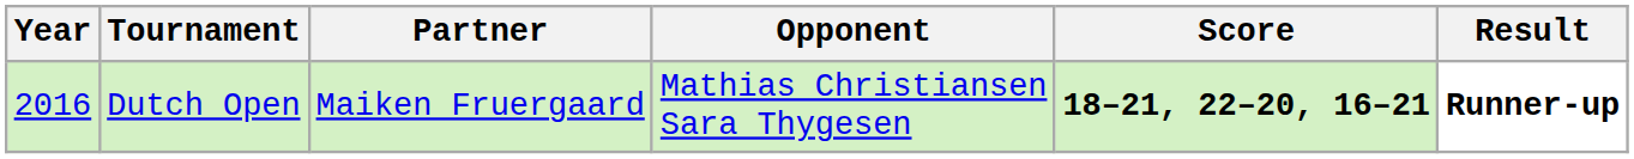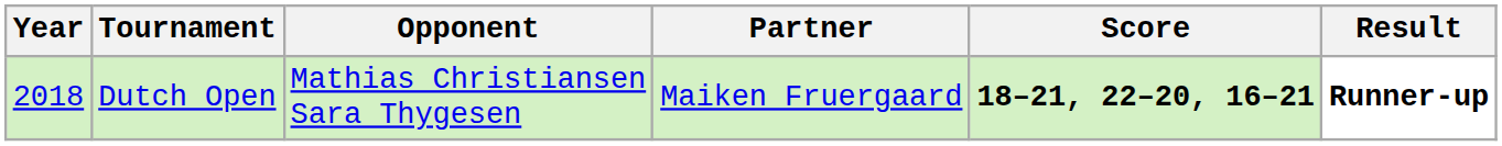 <table class="sortable wikitable" style="font-size: 90%;">
 <tr>
 <th>Year</th>
 <th>Tournament</th>
+<th>Opponent</th>
 <th>Partner</th>
-<th>Opponent</th>
 <th>Score</th>
 <th>Result</th>
 </tr>
 <tr style="background:#D4F1C5">
-<td align="center"><a href='#'>2016</a></td>
+<td align="center"><a href='#'>2018</a></td>
 <td align="left"><a href='#'>Dutch Open</a></td>
+<td align="left"> <a href='#'>Mathias Christiansen</a><br> <a href='#'>Sara Thygesen</a></td>
 <td align="left"> <a href='#'>Maiken Fruergaard</a></td>
-<td align="left"> <a href='#'>Mathias Christiansen</a><br> <a href='#'>Sara Thygesen</a></td>
 <td align="left"><strong>18–21, 22–20, 16–21</strong></td>
 <td style="text-align:left; background:white"> <strong>Runner-up</strong></td>
 </tr>
 </table>
